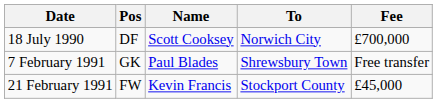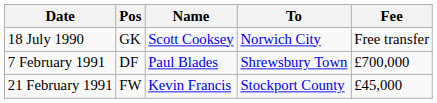 <table class="wikitable">
 <tr>
 <th>Date</th>
 <th>Pos</th>
 <th>Name</th>
 <th>To</th>
 <th>Fee</th>
 </tr>
 <tr>
 <td>18 July 1990</td>
-<td>DF</td>
+<td>GK</td>
 <td><a href='#'>Scott Cooksey</a></td>
 <td><a href='#'>Norwich City</a></td>
-<td>£700,000</td>
+<td>Free transfer</td>
 </tr>
 <tr>
 <td>7 February 1991</td>
-<td>GK</td>
+<td>DF</td>
 <td><a href='#'>Paul Blades</a></td>
 <td><a href='#'>Shrewsbury Town</a></td>
-<td>Free transfer</td>
+<td>£700,000</td>
 </tr>
 <tr>
 <td>21 February 1991</td>
 <td>FW</td>
 <td><a href='#'>Kevin Francis</a></td>
 <td><a href='#'>Stockport County</a></td>
 <td>£45,000</td>
 </tr>
 </table>
